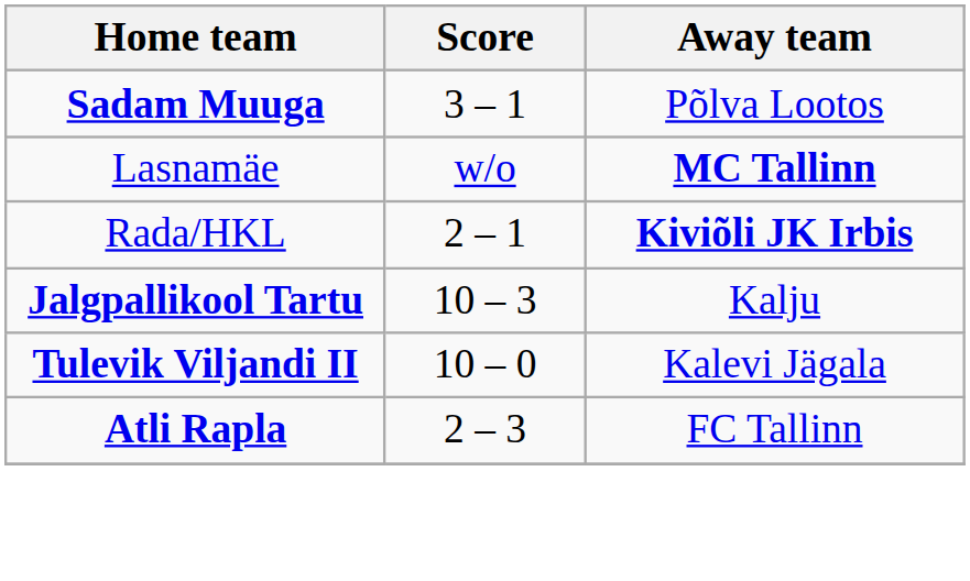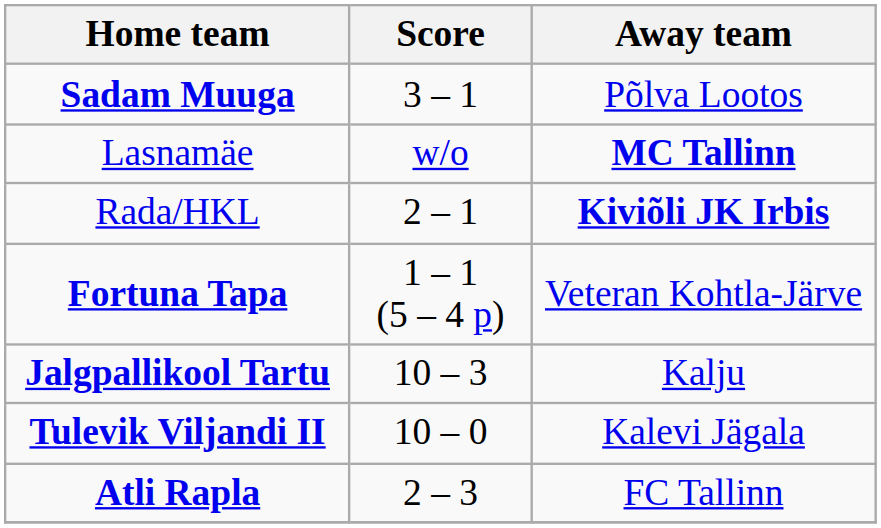 <table class="wikitable" style="text-align: center">
 <tr>
 <th width=140>Home team</th>
 <th width=70>Score</th>
 <th width=140>Away team</th>
 </tr>
 <tr>
 <td><strong><a href='#'>Sadam Muuga</a></strong></td>
 <td>3 – 1</td>
 <td><a href='#'>Põlva Lootos</a></td>
 </tr>
 <tr>
 <td><a href='#'>Lasnamäe</a></td>
 <td><a href='#'>w/o</a></td>
 <td><strong><a href='#'>MC Tallinn</a></strong></td>
 </tr>
 <tr>
 <td><a href='#'>Rada/HKL</a></td>
 <td>2 – 1</td>
 <td><strong><a href='#'>Kiviõli JK Irbis</a></strong></td>
 </tr>
 <tr>
+<td><strong><a href='#'>Fortuna Tapa</a></strong></td>
+<td>1 – 1<br> (5 – 4 <a href='#'>p</a>)</td>
+<td><a href='#'>Veteran Kohtla-Järve</a></td>
+</tr>
+<tr>
 <td><strong><a href='#'>Jalgpallikool Tartu</a></strong></td>
 <td>10 – 3</td>
 <td><a href='#'>Kalju</a></td>
 </tr>
 <tr>
 <td><strong><a href='#'>Tulevik Viljandi II</a></strong></td>
 <td>10 – 0</td>
 <td><a href='#'>Kalevi Jägala</a></td>
 </tr>
 <tr>
 <td><strong><a href='#'>Atli Rapla</a></strong></td>
 <td>2 – 3</td>
 <td><a href='#'>FC Tallinn</a></td>
 </tr>
 <tr>
 </tr>
 </table>
